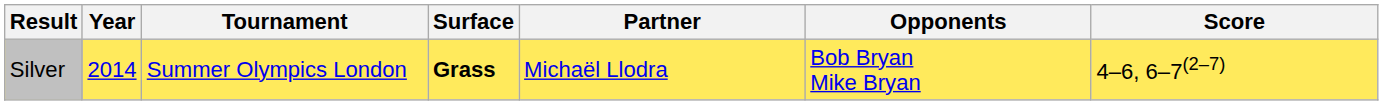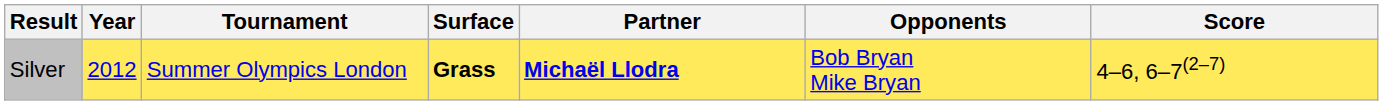 <table class="sortable wikitable">
 <tr>
 <th>Result</th>
 <th>Year</th>
 <th width=200>Tournament</th>
 <th>Surface</th>
 <th width=200>Partner</th>
 <th width=200>Opponents</th>
 <th width=200 class=unsortable>Score</th>
 </tr>
 <tr bgcolor=FFEA5C>
 <td bgcolor=silver>Silver</td>
-<td><a href='#'>2014</a></td>
+<td><a href='#'>2012</a></td>
 <td><a href='#'>Summer Olympics London</a></td>
 <td><strong>Grass</strong></td>
-<td> <a href='#'>Michaël Llodra</a></td>
+<td><strong> <a href='#'>Michaël Llodra</a></strong></td>
 <td> <a href='#'>Bob Bryan</a><br> <a href='#'>Mike Bryan</a></td>
 <td>4–6, 6–7<sup>(2–7)</sup></td>
 </tr>
 </table>
